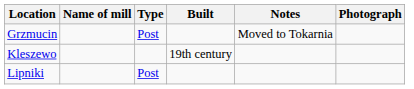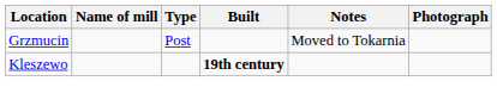 <table class="wikitable">
 <tr>
 <th>Location</th>
 <th>Name of mill</th>
 <th>Type</th>
 <th>Built</th>
 <th>Notes</th>
 <th>Photograph</th>
 </tr>
 <tr>
 <td><a href='#'>Grzmucin</a></td>
 <td></td>
 <td><a href='#'>Post</a></td>
 <td></td>
 <td>Moved to Tokarnia</td>
 <td></td>
 </tr>
 <tr>
 <td><a href='#'>Kleszewo</a></td>
 <td></td>
 <td></td>
-<td>19th century</td>
-<td></td>
-<td></td>
-</tr>
-<tr>
-<td><a href='#'>Lipniki</a></td>
-<td></td>
-<td><a href='#'>Post</a></td>
-<td></td>
+<td><strong>19th century</strong></td>
 <td></td>
 <td></td>
 </tr>
 </table>
